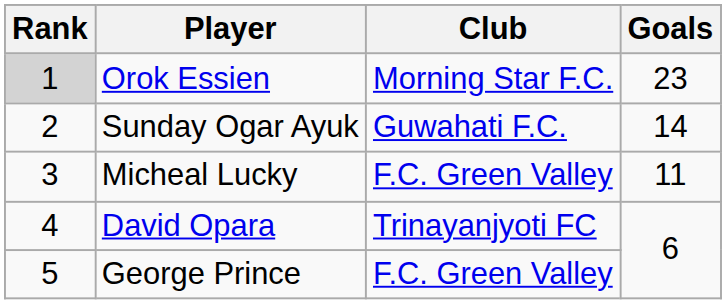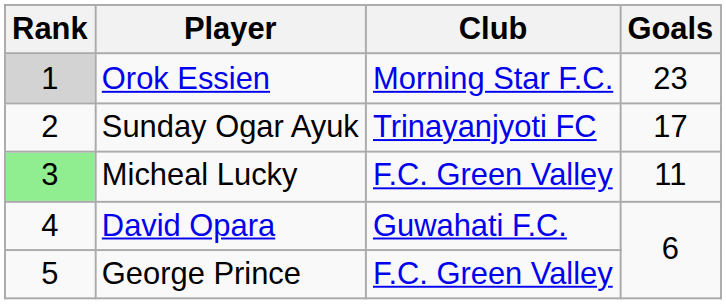 <table class="wikitable sortable" style="text-align:center;">
 <tr>
 <th>Rank</th>
 <th>Player</th>
 <th>Club</th>
 <th>Goals</th>
 </tr>
 <tr>
 <td style="background: lightgrey;">1</td>
 <td style="text-align:left"> <a href='#'>Orok Essien</a></td>
 <td style="text-align:left"><a href='#'>Morning Star F.C.</a></td>
 <td>23</td>
 </tr>
 <tr>
 <td>2</td>
 <td style="text-align:left"> Sunday Ogar Ayuk</td>
-<td style="text-align:left"><a href='#'>Guwahati F.C.</a></td>
-<td>14</td>
+<td style="text-align:left"><a href='#'>Trinayanjyoti FC</a></td>
+<td>17</td>
 </tr>
 <tr>
-<td>3</td>
+<td style="background: lightgreen;">3</td>
 <td style="text-align:left"> Micheal Lucky</td>
 <td style="text-align:left"><a href='#'>F.C. Green Valley</a></td>
 <td>11</td>
 </tr>
 <tr>
 <td>4</td>
 <td style="text-align:left"> <a href='#'>David Opara</a></td>
-<td style="text-align:left"><a href='#'>Trinayanjyoti FC</a></td>
+<td style="text-align:left"><a href='#'>Guwahati F.C.</a></td>
 <td rowspan=2>6</td>
 </tr>
 <tr>
 <td>5</td>
 <td style="text-align:left"> George Prince</td>
 <td style="text-align:left"><a href='#'>F.C. Green Valley</a></td>
 </tr>
 </table>
